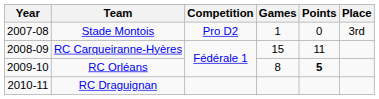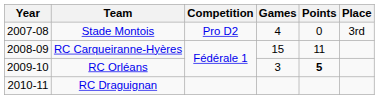 <table class="wikitable">
 <tr>
 <th>Year</th>
 <th>Team</th>
 <th>Competition</th>
 <th>Games</th>
 <th>Points</th>
 <th>Place</th>
 </tr>
 <tr align="center">
 <td>2007-08</td>
 <td><a href='#'>Stade Montois</a></td>
 <td><a href='#'>Pro D2</a></td>
-<td>1</td>
+<td>4</td>
 <td>0</td>
 <td>3rd</td>
 </tr>
 <tr align="center">
 <td>2008-09</td>
 <td><a href='#'>RC Carqueiranne-Hyères</a></td>
 <td rowspan=2><a href='#'>Fédérale 1</a></td>
 <td>15</td>
 <td>11</td>
 <td></td>
 </tr>
 <tr align="center">
 <td>2009-10</td>
 <td><a href='#'>RC Orléans</a></td>
-<td>8</td>
+<td>3</td>
 <td><strong>5</strong></td>
 <td></td>
 </tr>
 <tr align="center">
 <td>2010-11</td>
 <td><a href='#'>RC Draguignan</a></td>
 <td></td>
 <td></td>
 <td></td>
 <td></td>
 </tr>
 </table>
